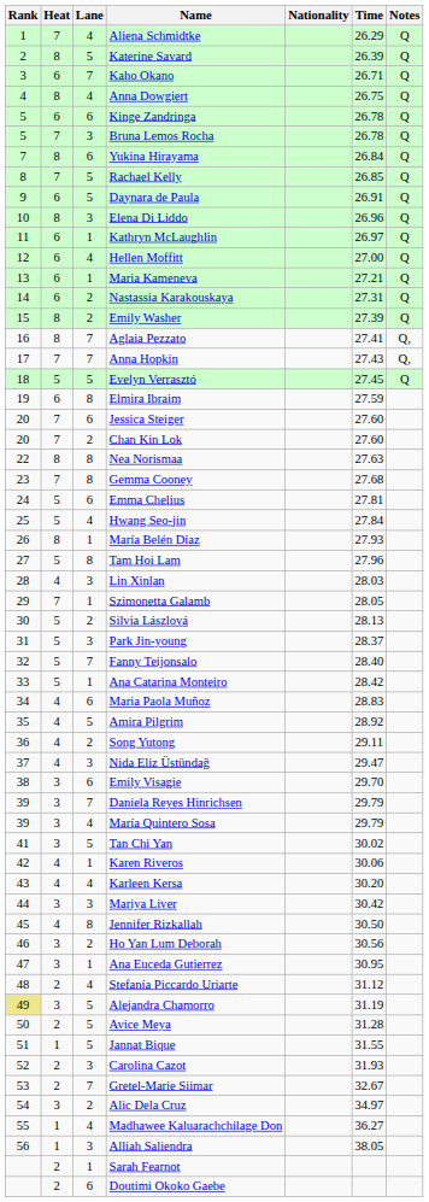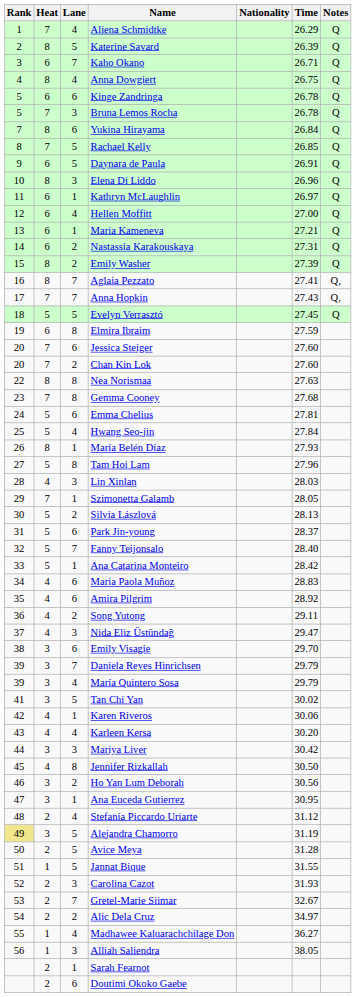 <table class="wikitable sortable" style="text-align:center">
 <tr>
 <th>Rank</th>
 <th>Heat</th>
 <th>Lane</th>
 <th>Name</th>
 <th>Nationality</th>
 <th>Time</th>
 <th>Notes</th>
 </tr>
 <tr bgcolor=ccffcc>
 <td>1</td>
 <td>7</td>
 <td>4</td>
 <td align="left"><a href='#'>Aliena Schmidtke</a></td>
 <td align="left"></td>
 <td>26.29</td>
 <td>Q</td>
 </tr>
 <tr bgcolor=ccffcc>
 <td>2</td>
 <td>8</td>
 <td>5</td>
 <td align="left"><a href='#'>Katerine Savard</a></td>
 <td align="left"></td>
 <td>26.39</td>
 <td>Q</td>
 </tr>
 <tr bgcolor=ccffcc>
 <td>3</td>
 <td>6</td>
 <td>7</td>
 <td align="left"><a href='#'>Kaho Okano</a></td>
 <td align="left"></td>
 <td>26.71</td>
 <td>Q</td>
 </tr>
 <tr bgcolor=ccffcc>
 <td>4</td>
 <td>8</td>
 <td>4</td>
 <td align="left"><a href='#'>Anna Dowgiert</a></td>
 <td align="left"></td>
 <td>26.75</td>
 <td>Q</td>
 </tr>
 <tr bgcolor=ccffcc>
 <td>5</td>
 <td>6</td>
 <td>6</td>
 <td align="left"><a href='#'>Kinge Zandringa</a></td>
 <td align="left"></td>
 <td>26.78</td>
 <td>Q</td>
 </tr>
 <tr bgcolor=ccffcc>
 <td>5</td>
 <td>7</td>
 <td>3</td>
 <td align="left"><a href='#'>Bruna Lemos Rocha</a></td>
 <td align="left"></td>
 <td>26.78</td>
 <td>Q</td>
 </tr>
 <tr bgcolor=ccffcc>
 <td>7</td>
 <td>8</td>
 <td>6</td>
 <td align="left"><a href='#'>Yukina Hirayama</a></td>
 <td align="left"></td>
 <td>26.84</td>
 <td>Q</td>
 </tr>
 <tr bgcolor=ccffcc>
 <td>8</td>
 <td>7</td>
 <td>5</td>
 <td align="left"><a href='#'>Rachael Kelly</a></td>
 <td align="left"></td>
 <td>26.85</td>
 <td>Q</td>
 </tr>
 <tr bgcolor=ccffcc>
 <td>9</td>
 <td>6</td>
 <td>5</td>
 <td align="left"><a href='#'>Daynara de Paula</a></td>
 <td align="left"></td>
 <td>26.91</td>
 <td>Q</td>
 </tr>
 <tr bgcolor=ccffcc>
 <td>10</td>
 <td>8</td>
 <td>3</td>
 <td align="left"><a href='#'>Elena Di Liddo</a></td>
 <td align="left"></td>
 <td>26.96</td>
 <td>Q</td>
 </tr>
 <tr bgcolor=ccffcc>
 <td>11</td>
 <td>6</td>
 <td>1</td>
 <td align="left"><a href='#'>Kathryn McLaughlin</a></td>
 <td align="left"></td>
 <td>26.97</td>
 <td>Q</td>
 </tr>
 <tr bgcolor=ccffcc>
 <td>12</td>
 <td>6</td>
 <td>4</td>
 <td align="left"><a href='#'>Hellen Moffitt</a></td>
 <td align="left"></td>
 <td>27.00</td>
 <td>Q</td>
 </tr>
 <tr bgcolor=ccffcc>
 <td>13</td>
 <td>6</td>
 <td>1</td>
 <td align="left"><a href='#'>Maria Kameneva</a></td>
 <td align="left"></td>
 <td>27.21</td>
 <td>Q</td>
 </tr>
 <tr bgcolor=ccffcc>
 <td>14</td>
 <td>6</td>
 <td>2</td>
 <td align="left"><a href='#'>Nastassia Karakouskaya</a></td>
 <td align="left"></td>
 <td>27.31</td>
 <td>Q</td>
 </tr>
 <tr bgcolor=ccffcc>
 <td>15</td>
 <td>8</td>
 <td>2</td>
 <td align="left"><a href='#'>Emily Washer</a></td>
 <td align="left"></td>
 <td>27.39</td>
 <td>Q</td>
 </tr>
 <tr>
 <td>16</td>
 <td>8</td>
 <td>7</td>
 <td align="left"><a href='#'>Aglaia Pezzato</a></td>
 <td align="left"></td>
 <td>27.41</td>
 <td>Q, </td>
 </tr>
 <tr>
 <td>17</td>
 <td>7</td>
 <td>7</td>
 <td align="left"><a href='#'>Anna Hopkin</a></td>
 <td align="left"></td>
 <td>27.43</td>
 <td>Q, </td>
 </tr>
 <tr bgcolor=ccffcc>
 <td>18</td>
 <td>5</td>
 <td>5</td>
 <td align="left"><a href='#'>Evelyn Verrasztó</a></td>
 <td align="left"></td>
 <td>27.45</td>
 <td>Q</td>
 </tr>
 <tr>
 <td>19</td>
 <td>6</td>
 <td>8</td>
 <td align="left"><a href='#'>Elmira Ibraim</a></td>
 <td align="left"></td>
 <td>27.59</td>
 <td></td>
 </tr>
 <tr>
 <td>20</td>
 <td>7</td>
 <td>6</td>
 <td align="left"><a href='#'>Jessica Steiger</a></td>
 <td align="left"></td>
 <td>27.60</td>
 <td></td>
 </tr>
 <tr>
 <td>20</td>
 <td>7</td>
 <td>2</td>
 <td align="left"><a href='#'>Chan Kin Lok</a></td>
 <td align="left"></td>
 <td>27.60</td>
 <td></td>
 </tr>
 <tr>
 <td>22</td>
 <td>8</td>
 <td>8</td>
 <td align="left"><a href='#'>Nea Norismaa</a></td>
 <td align="left"></td>
 <td>27.63</td>
 <td></td>
 </tr>
 <tr>
 <td>23</td>
 <td>7</td>
 <td>8</td>
 <td align="left"><a href='#'>Gemma Cooney</a></td>
 <td align="left"></td>
 <td>27.68</td>
 <td></td>
 </tr>
 <tr>
 <td>24</td>
 <td>5</td>
 <td>6</td>
 <td align="left"><a href='#'>Emma Chelius</a></td>
 <td align="left"></td>
 <td>27.81</td>
 <td></td>
 </tr>
 <tr>
 <td>25</td>
 <td>5</td>
 <td>4</td>
 <td align="left"><a href='#'>Hwang Seo-jin</a></td>
 <td align="left"></td>
 <td>27.84</td>
 <td></td>
 </tr>
 <tr>
 <td>26</td>
 <td>8</td>
 <td>1</td>
 <td align="left"><a href='#'>María Belén Díaz</a></td>
 <td align="left"></td>
 <td>27.93</td>
 <td></td>
 </tr>
 <tr>
 <td>27</td>
 <td>5</td>
 <td>8</td>
 <td align="left"><a href='#'>Tam Hoi Lam</a></td>
 <td align="left"></td>
 <td>27.96</td>
 <td></td>
 </tr>
 <tr>
 <td>28</td>
 <td>4</td>
 <td>3</td>
 <td align="left"><a href='#'>Lin Xinlan</a></td>
 <td align="left"></td>
 <td>28.03</td>
 <td></td>
 </tr>
 <tr>
 <td>29</td>
 <td>7</td>
 <td>1</td>
 <td align="left"><a href='#'>Szimonetta Galamb</a></td>
 <td align="left"></td>
 <td>28.05</td>
 <td></td>
 </tr>
 <tr>
 <td>30</td>
 <td>5</td>
 <td>2</td>
 <td align="left"><a href='#'>Silvia Lászlová</a></td>
 <td align="left"></td>
 <td>28.13</td>
 <td></td>
 </tr>
 <tr>
 <td>31</td>
 <td>5</td>
-<td>3</td>
+<td>6</td>
 <td align="left"><a href='#'>Park Jin-young</a></td>
 <td align="left"></td>
 <td>28.37</td>
 <td></td>
 </tr>
 <tr>
 <td>32</td>
 <td>5</td>
 <td>7</td>
 <td align="left"><a href='#'>Fanny Teijonsalo</a></td>
 <td align="left"></td>
 <td>28.40</td>
 <td></td>
 </tr>
 <tr>
 <td>33</td>
 <td>5</td>
 <td>1</td>
 <td align="left"><a href='#'>Ana Catarina Monteiro</a></td>
 <td align="left"></td>
 <td>28.42</td>
 <td></td>
 </tr>
 <tr>
 <td>34</td>
 <td>4</td>
 <td>6</td>
 <td align="left"><a href='#'>Maria Paola Muñoz</a></td>
 <td align="left"></td>
 <td>28.83</td>
 <td></td>
 </tr>
 <tr>
 <td>35</td>
 <td>4</td>
-<td>5</td>
+<td>6</td>
 <td align="left"><a href='#'>Amira Pilgrim</a></td>
 <td align="left"></td>
 <td>28.92</td>
 <td></td>
 </tr>
 <tr>
 <td>36</td>
 <td>4</td>
 <td>2</td>
 <td align="left"><a href='#'>Song Yutong</a></td>
 <td align="left"></td>
 <td>29.11</td>
 <td></td>
 </tr>
 <tr>
 <td>37</td>
 <td>4</td>
 <td>3</td>
 <td align="left"><a href='#'>Nida Eliz Üstündağ</a></td>
 <td align="left"></td>
 <td>29.47</td>
 <td></td>
 </tr>
 <tr>
 <td>38</td>
 <td>3</td>
 <td>6</td>
 <td align="left"><a href='#'>Emily Visagie</a></td>
 <td align="left"></td>
 <td>29.70</td>
 <td></td>
 </tr>
 <tr>
 <td>39</td>
 <td>3</td>
 <td>7</td>
 <td align="left"><a href='#'>Daniela Reyes Hinrichsen</a></td>
 <td align="left"></td>
 <td>29.79</td>
 <td></td>
 </tr>
 <tr>
 <td>39</td>
 <td>3</td>
 <td>4</td>
 <td align="left"><a href='#'>María Quintero Sosa</a></td>
 <td align="left"></td>
 <td>29.79</td>
 <td></td>
 </tr>
 <tr>
 <td>41</td>
 <td>3</td>
 <td>5</td>
 <td align="left"><a href='#'>Tan Chi Yan</a></td>
 <td align="left"></td>
 <td>30.02</td>
 <td></td>
 </tr>
 <tr>
 <td>42</td>
 <td>4</td>
 <td>1</td>
 <td align="left"><a href='#'>Karen Riveros</a></td>
 <td align="left"></td>
 <td>30.06</td>
 <td></td>
 </tr>
 <tr>
 <td>43</td>
 <td>4</td>
 <td>4</td>
 <td align="left"><a href='#'>Karleen Kersa</a></td>
 <td align="left"></td>
 <td>30.20</td>
 <td></td>
 </tr>
 <tr>
 <td>44</td>
 <td>3</td>
 <td>3</td>
 <td align="left"><a href='#'>Mariya Liver</a></td>
 <td align="left"></td>
 <td>30.42</td>
 <td></td>
 </tr>
 <tr>
 <td>45</td>
 <td>4</td>
 <td>8</td>
 <td align="left"><a href='#'>Jennifer Rizkallah</a></td>
 <td align="left"></td>
 <td>30.50</td>
 <td></td>
 </tr>
 <tr>
 <td>46</td>
 <td>3</td>
 <td>2</td>
 <td align="left"><a href='#'>Ho Yan Lum Deborah</a></td>
 <td align="left"></td>
 <td>30.56</td>
 <td></td>
 </tr>
 <tr>
 <td>47</td>
 <td>3</td>
 <td>1</td>
 <td align="left"><a href='#'>Ana Euceda Gutierrez</a></td>
 <td align="left"></td>
 <td>30.95</td>
 <td></td>
 </tr>
 <tr>
 <td>48</td>
 <td>2</td>
 <td>4</td>
 <td align="left"><a href='#'>Stefanía Piccardo Uriarte</a></td>
 <td align="left"></td>
 <td>31.12</td>
 <td></td>
 </tr>
 <tr>
 <td style="background: khaki;">49</td>
 <td>3</td>
 <td>5</td>
 <td align="left"><a href='#'>Alejandra Chamorro</a></td>
 <td align="left"></td>
 <td>31.19</td>
 <td></td>
 </tr>
 <tr>
 <td>50</td>
 <td>2</td>
 <td>5</td>
 <td align="left"><a href='#'>Avice Meya</a></td>
 <td align="left"></td>
 <td>31.28</td>
 <td></td>
 </tr>
 <tr>
 <td>51</td>
 <td>1</td>
 <td>5</td>
 <td align="left"><a href='#'>Jannat Bique</a></td>
 <td align="left"></td>
 <td>31.55</td>
 <td></td>
 </tr>
 <tr>
 <td>52</td>
 <td>2</td>
 <td>3</td>
 <td align="left"><a href='#'>Carolina Cazot</a></td>
 <td align="left"></td>
 <td>31.93</td>
 <td></td>
 </tr>
 <tr>
 <td>53</td>
 <td>2</td>
 <td>7</td>
 <td align="left"><a href='#'>Gretel-Marie Siimar</a></td>
 <td align="left"></td>
 <td>32.67</td>
 <td></td>
 </tr>
 <tr>
 <td>54</td>
-<td>3</td>
+<td>2</td>
 <td>2</td>
 <td align="left"><a href='#'>Alic Dela Cruz</a></td>
 <td align="left"></td>
 <td>34.97</td>
 <td></td>
 </tr>
 <tr>
 <td>55</td>
 <td>1</td>
 <td>4</td>
 <td align="left"><a href='#'>Madhawee Kaluarachchilage Don</a></td>
 <td align="left"></td>
 <td>36.27</td>
 <td></td>
 </tr>
 <tr>
 <td>56</td>
 <td>1</td>
 <td>3</td>
 <td align="left"><a href='#'>Alliah Saliendra</a></td>
 <td align="left"></td>
 <td>38.05</td>
 <td></td>
 </tr>
 <tr>
 <td></td>
 <td>2</td>
 <td>1</td>
 <td align="left"><a href='#'>Sarah Fearnot</a></td>
 <td align="left"></td>
 <td></td>
 <td></td>
 </tr>
 <tr>
 <td></td>
 <td>2</td>
 <td>6</td>
 <td align="left"><a href='#'>Doutimi Okoko Gaebe</a></td>
 <td align="left"></td>
 <td></td>
 <td></td>
 </tr>
 </table>
